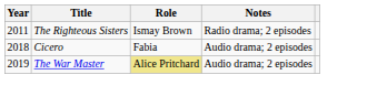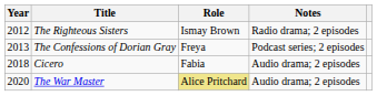 <table class="wikitable">
 <tr>
 <th>Year</th>
 <th>Title</th>
 <th>Role</th>
 <th>Notes</th>
 <th></th>
 </tr>
 <tr>
-<td>2011</td>
+<td>2012</td>
 <td><em>The Righteous Sisters</em></td>
 <td>Ismay Brown</td>
 <td>Radio drama; 2 episodes</td>
+<td align="center"></td>
+</tr>
+<tr>
+<td>2013</td>
+<td><em>The Confessions of Dorian Gray</em></td>
+<td>Freya</td>
+<td>Podcast series; 2 episodes</td>
 <td align="center"></td>
 </tr>
 <tr>
 <td>2018</td>
 <td><em>Cicero</em></td>
 <td>Fabia</td>
 <td>Audio drama; 2 episodes</td>
 <td align="center"></td>
 </tr>
 <tr>
-<td>2019</td>
+<td>2020</td>
 <td><em><a href='#'>The War Master</a></em></td>
 <td style="background: khaki;">Alice Pritchard</td>
 <td>Audio drama; 2 episodes</td>
 <td align="center"></td>
 </tr>
 </table>
